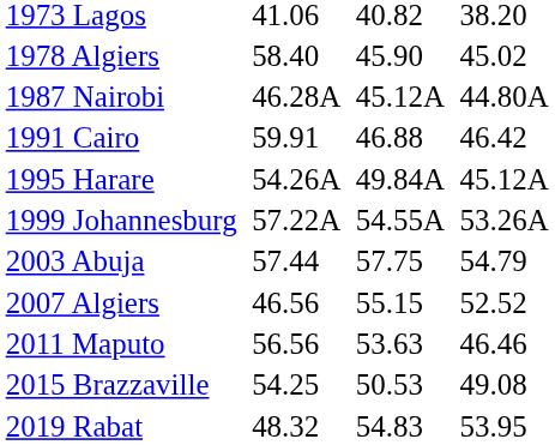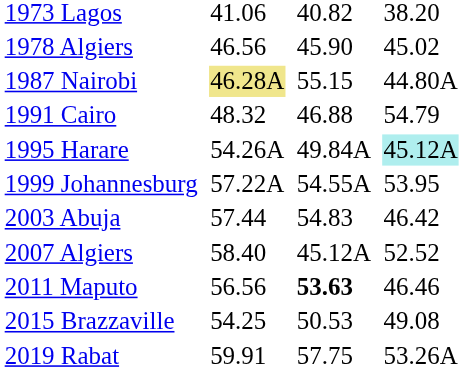 <table>
 <tr valign="top">
 <td><a href='#'>1973 Lagos</a><br></td>
 <td></td>
 <td>41.06</td>
 <td></td>
 <td>40.82</td>
 <td></td>
 <td>38.20</td>
 </tr>
 <tr valign="top">
 <td><a href='#'>1978 Algiers</a><br></td>
 <td></td>
-<td>58.40</td>
+<td>46.56</td>
 <td></td>
 <td>45.90</td>
 <td></td>
 <td>45.02</td>
 </tr>
 <tr valign="top">
 <td><a href='#'>1987 Nairobi</a><br></td>
 <td></td>
-<td>46.28A</td>
+<td style="background: khaki;">46.28A</td>
 <td></td>
-<td>45.12A</td>
+<td>55.15</td>
 <td></td>
 <td>44.80A</td>
 </tr>
 <tr valign="top">
 <td><a href='#'>1991 Cairo</a><br></td>
 <td></td>
-<td>59.91</td>
+<td>48.32</td>
 <td></td>
 <td>46.88</td>
 <td></td>
-<td>46.42</td>
+<td>54.79</td>
 </tr>
 <tr valign="top">
 <td><a href='#'>1995 Harare</a><br></td>
 <td></td>
 <td>54.26A</td>
 <td></td>
 <td>49.84A</td>
 <td></td>
-<td>45.12A</td>
+<td style="background: paleturquoise;">45.12A</td>
 </tr>
 <tr valign="top">
 <td><a href='#'>1999 Johannesburg</a><br></td>
 <td></td>
 <td>57.22A</td>
 <td></td>
 <td>54.55A</td>
 <td></td>
-<td>53.26A</td>
+<td>53.95</td>
 </tr>
 <tr valign="top">
 <td><a href='#'>2003 Abuja</a><br></td>
 <td></td>
 <td>57.44</td>
 <td></td>
-<td>57.75</td>
+<td>54.83</td>
 <td></td>
-<td>54.79</td>
+<td>46.42</td>
 </tr>
 <tr valign="top">
 <td><a href='#'>2007 Algiers</a><br></td>
 <td></td>
-<td>46.56</td>
+<td>58.40</td>
 <td></td>
-<td>55.15</td>
+<td>45.12A</td>
 <td></td>
 <td>52.52</td>
 </tr>
 <tr valign="top">
 <td><a href='#'>2011 Maputo</a><br></td>
 <td></td>
 <td>56.56</td>
 <td></td>
-<td>53.63</td>
+<td><strong>53.63</strong></td>
 <td></td>
 <td>46.46</td>
 </tr>
 <tr valign="top">
 <td><a href='#'>2015 Brazzaville</a><br></td>
 <td></td>
 <td>54.25</td>
 <td></td>
 <td>50.53</td>
 <td></td>
 <td>49.08</td>
 </tr>
 <tr valign="top">
 <td><a href='#'>2019 Rabat</a><br></td>
 <td></td>
-<td>48.32</td>
+<td>59.91</td>
 <td></td>
-<td>54.83</td>
+<td>57.75</td>
 <td></td>
-<td>53.95</td>
+<td>53.26A</td>
 </tr>
 </table>
